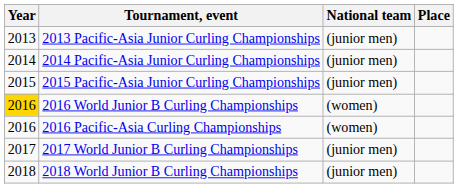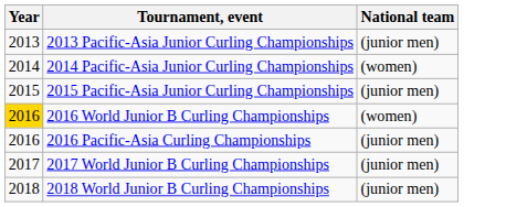 <table class="wikitable">
 <tr>
 <th scope="col">Year</th>
 <th scope="col">Tournament, event</th>
 <th scope="col">National team</th>
-<th scope="col">Place</th>
 </tr>
 <tr>
 <td>2013</td>
 <td><a href='#'>2013 Pacific-Asia Junior Curling Championships</a></td>
 <td> (junior men)</td>
-<td></td>
 </tr>
 <tr>
 <td>2014</td>
 <td><a href='#'>2014 Pacific-Asia Junior Curling Championships</a></td>
-<td> (junior men)</td>
-<td></td>
+<td> (women)</td>
 </tr>
 <tr>
 <td>2015</td>
 <td><a href='#'>2015 Pacific-Asia Junior Curling Championships</a></td>
 <td> (junior men)</td>
-<td></td>
 </tr>
 <tr>
 <td style="background: gold;">2016</td>
 <td><a href='#'>2016 World Junior B Curling Championships</a></td>
 <td> (women)</td>
-<td></td>
 </tr>
 <tr>
 <td>2016</td>
 <td><a href='#'>2016 Pacific-Asia Curling Championships</a></td>
-<td> (women)</td>
-<td></td>
+<td> (junior men)</td>
 </tr>
 <tr>
 <td>2017</td>
 <td><a href='#'>2017 World Junior B Curling Championships</a></td>
 <td> (junior men)</td>
-<td></td>
 </tr>
 <tr>
 <td>2018</td>
 <td><a href='#'>2018 World Junior B Curling Championships</a></td>
 <td> (junior men)</td>
-<td></td>
 </tr>
 </table>
